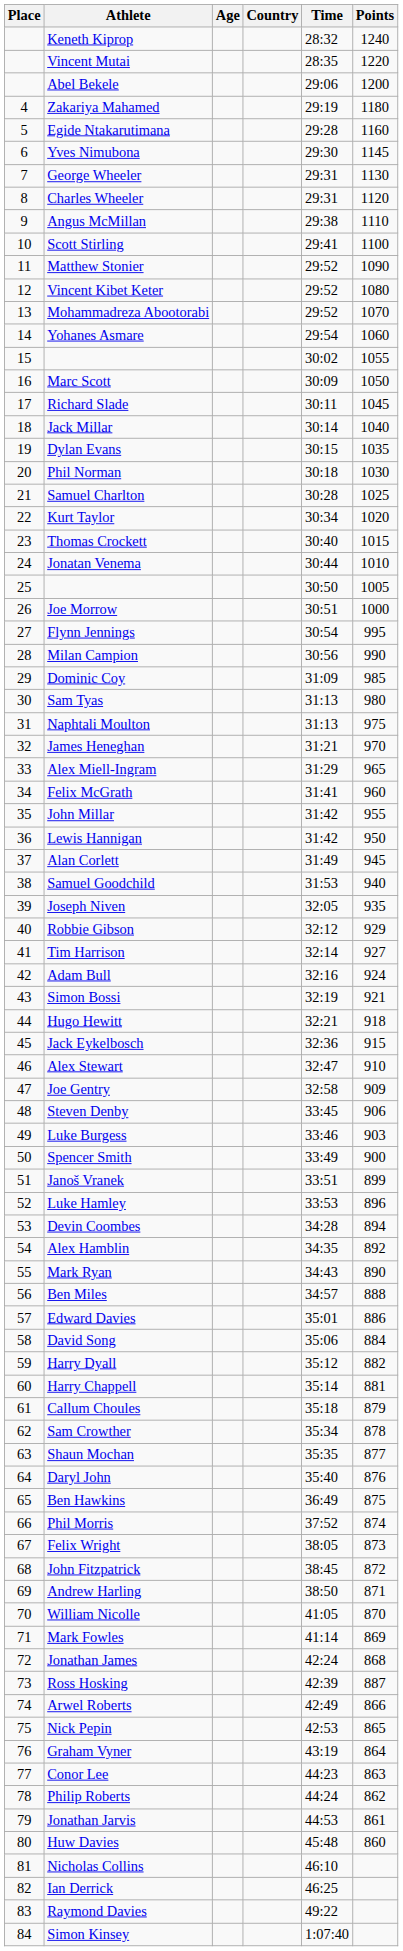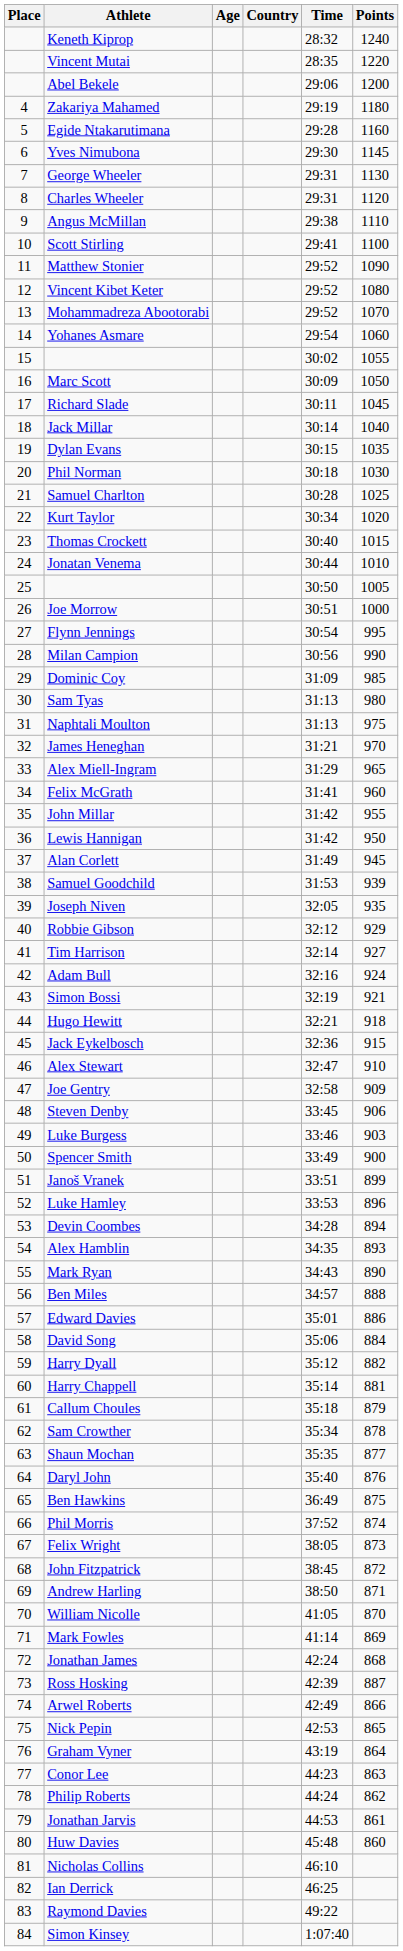 <table class="wikitable mw-datatable sortable">
 <tr>
 <th>Place</th>
 <th>Athlete</th>
 <th>Age</th>
 <th>Country</th>
 <th>Time</th>
 <th>Points</th>
 </tr>
 <tr>
 <td align=center></td>
 <td><a href='#'>Keneth Kiprop</a></td>
 <td></td>
 <td></td>
 <td>28:32</td>
 <td align=center>1240</td>
 </tr>
 <tr>
 <td align=center></td>
 <td><a href='#'>Vincent Mutai</a></td>
 <td></td>
 <td></td>
 <td>28:35</td>
 <td align=center>1220</td>
 </tr>
 <tr>
 <td align=center></td>
 <td><a href='#'>Abel Bekele</a></td>
 <td></td>
 <td></td>
 <td>29:06</td>
 <td align=center>1200</td>
 </tr>
 <tr>
 <td align=center>4</td>
 <td><a href='#'>Zakariya Mahamed</a></td>
 <td></td>
 <td></td>
 <td>29:19</td>
 <td align=center>1180</td>
 </tr>
 <tr>
 <td align=center>5</td>
 <td><a href='#'>Egide Ntakarutimana</a></td>
 <td></td>
 <td></td>
 <td>29:28</td>
 <td align=center>1160</td>
 </tr>
 <tr>
 <td align=center>6</td>
 <td><a href='#'>Yves Nimubona</a></td>
 <td></td>
 <td></td>
 <td>29:30</td>
 <td align=center>1145</td>
 </tr>
 <tr>
 <td align=center>7</td>
 <td><a href='#'>George Wheeler</a></td>
 <td></td>
 <td></td>
 <td>29:31</td>
 <td align=center>1130</td>
 </tr>
 <tr>
 <td align=center>8</td>
 <td><a href='#'>Charles Wheeler</a></td>
 <td></td>
 <td></td>
 <td>29:31</td>
 <td align=center>1120</td>
 </tr>
 <tr>
 <td align=center>9</td>
 <td><a href='#'>Angus McMillan</a></td>
 <td></td>
 <td></td>
 <td>29:38</td>
 <td align=center>1110</td>
 </tr>
 <tr>
 <td align=center>10</td>
 <td><a href='#'>Scott Stirling</a></td>
 <td></td>
 <td></td>
 <td>29:41</td>
 <td align=center>1100</td>
 </tr>
 <tr>
 <td align=center>11</td>
 <td><a href='#'>Matthew Stonier</a></td>
 <td></td>
 <td></td>
 <td>29:52</td>
 <td align=center>1090</td>
 </tr>
 <tr>
 <td align=center>12</td>
 <td><a href='#'>Vincent Kibet Keter</a></td>
 <td></td>
 <td></td>
 <td>29:52</td>
 <td align=center>1080</td>
 </tr>
 <tr>
 <td align=center>13</td>
 <td><a href='#'>Mohammadreza Abootorabi</a></td>
 <td></td>
 <td></td>
 <td>29:52</td>
 <td align=center>1070</td>
 </tr>
 <tr>
 <td align=center>14</td>
 <td><a href='#'>Yohanes Asmare</a></td>
 <td></td>
 <td></td>
 <td>29:54</td>
 <td align=center>1060</td>
 </tr>
 <tr>
 <td align=center>15</td>
 <td></td>
 <td></td>
 <td></td>
 <td>30:02</td>
 <td align=center>1055</td>
 </tr>
 <tr>
 <td align=center>16</td>
 <td><a href='#'>Marc Scott</a></td>
 <td></td>
 <td></td>
 <td>30:09</td>
 <td align=center>1050</td>
 </tr>
 <tr>
 <td align=center>17</td>
 <td><a href='#'>Richard Slade</a></td>
 <td></td>
 <td></td>
 <td>30:11</td>
 <td align=center>1045</td>
 </tr>
 <tr>
 <td align=center>18</td>
 <td><a href='#'>Jack Millar</a></td>
 <td></td>
 <td></td>
 <td>30:14</td>
 <td align=center>1040</td>
 </tr>
 <tr>
 <td align=center>19</td>
 <td><a href='#'>Dylan Evans</a></td>
 <td></td>
 <td></td>
 <td>30:15</td>
 <td align=center>1035</td>
 </tr>
 <tr>
 <td align=center>20</td>
 <td><a href='#'>Phil Norman</a></td>
 <td></td>
 <td></td>
 <td>30:18</td>
 <td align=center>1030</td>
 </tr>
 <tr>
 <td align=center>21</td>
 <td><a href='#'>Samuel Charlton</a></td>
 <td></td>
 <td></td>
 <td>30:28</td>
 <td align=center>1025</td>
 </tr>
 <tr>
 <td align=center>22</td>
 <td><a href='#'>Kurt Taylor</a></td>
 <td></td>
 <td></td>
 <td>30:34</td>
 <td align=center>1020</td>
 </tr>
 <tr>
 <td align=center>23</td>
 <td><a href='#'>Thomas Crockett</a></td>
 <td></td>
 <td></td>
 <td>30:40</td>
 <td align=center>1015</td>
 </tr>
 <tr>
 <td align=center>24</td>
 <td><a href='#'>Jonatan Venema</a></td>
 <td></td>
 <td></td>
 <td>30:44</td>
 <td align=center>1010</td>
 </tr>
 <tr>
 <td align=center>25</td>
 <td></td>
 <td></td>
 <td></td>
 <td>30:50</td>
 <td align=center>1005</td>
 </tr>
 <tr>
 <td align=center>26</td>
 <td><a href='#'>Joe Morrow</a></td>
 <td></td>
 <td></td>
 <td>30:51</td>
 <td align=center>1000</td>
 </tr>
 <tr>
 <td align=center>27</td>
 <td><a href='#'>Flynn Jennings</a></td>
 <td></td>
 <td></td>
 <td>30:54</td>
 <td align=center>995</td>
 </tr>
 <tr>
 <td align=center>28</td>
 <td><a href='#'>Milan Campion</a></td>
 <td></td>
 <td></td>
 <td>30:56</td>
 <td align=center>990</td>
 </tr>
 <tr>
 <td align=center>29</td>
 <td><a href='#'>Dominic Coy</a></td>
 <td></td>
 <td></td>
 <td>31:09</td>
 <td align=center>985</td>
 </tr>
 <tr>
 <td align=center>30</td>
 <td><a href='#'>Sam Tyas</a></td>
 <td></td>
 <td></td>
 <td>31:13</td>
 <td align=center>980</td>
 </tr>
 <tr>
 <td align=center>31</td>
 <td><a href='#'>Naphtali Moulton</a></td>
 <td></td>
 <td></td>
 <td>31:13</td>
 <td align=center>975</td>
 </tr>
 <tr>
 <td align=center>32</td>
 <td><a href='#'>James Heneghan</a></td>
 <td></td>
 <td></td>
 <td>31:21</td>
 <td align=center>970</td>
 </tr>
 <tr>
 <td align=center>33</td>
 <td><a href='#'>Alex Miell-Ingram</a></td>
 <td></td>
 <td></td>
 <td>31:29</td>
 <td align=center>965</td>
 </tr>
 <tr>
 <td align=center>34</td>
 <td><a href='#'>Felix McGrath</a></td>
 <td></td>
 <td></td>
 <td>31:41</td>
 <td align=center>960</td>
 </tr>
 <tr>
 <td align=center>35</td>
 <td><a href='#'>John Millar</a></td>
 <td></td>
 <td></td>
 <td>31:42</td>
 <td align=center>955</td>
 </tr>
 <tr>
 <td align=center>36</td>
 <td><a href='#'>Lewis Hannigan</a></td>
 <td></td>
 <td></td>
 <td>31:42</td>
 <td align=center>950</td>
 </tr>
 <tr>
 <td align=center>37</td>
 <td><a href='#'>Alan Corlett</a></td>
 <td></td>
 <td></td>
 <td>31:49</td>
 <td align=center>945</td>
 </tr>
 <tr>
 <td align=center>38</td>
 <td><a href='#'>Samuel Goodchild</a></td>
 <td></td>
 <td></td>
 <td>31:53</td>
-<td align=center>940</td>
+<td align=center>939</td>
 </tr>
 <tr>
 <td align=center>39</td>
 <td><a href='#'>Joseph Niven</a></td>
 <td></td>
 <td></td>
 <td>32:05</td>
 <td align=center>935</td>
 </tr>
 <tr>
 <td align=center>40</td>
 <td><a href='#'>Robbie Gibson</a></td>
 <td></td>
 <td></td>
 <td>32:12</td>
 <td align=center>929</td>
 </tr>
 <tr>
 <td align=center>41</td>
 <td><a href='#'>Tim Harrison</a></td>
 <td></td>
 <td></td>
 <td>32:14</td>
 <td align=center>927</td>
 </tr>
 <tr>
 <td align=center>42</td>
 <td><a href='#'>Adam Bull</a></td>
 <td></td>
 <td></td>
 <td>32:16</td>
 <td align=center>924</td>
 </tr>
 <tr>
 <td align=center>43</td>
 <td><a href='#'>Simon Bossi</a></td>
 <td></td>
 <td></td>
 <td>32:19</td>
 <td align=center>921</td>
 </tr>
 <tr>
 <td align=center>44</td>
 <td><a href='#'>Hugo Hewitt</a></td>
 <td></td>
 <td></td>
 <td>32:21</td>
 <td align=center>918</td>
 </tr>
 <tr>
 <td align=center>45</td>
 <td><a href='#'>Jack Eykelbosch</a></td>
 <td></td>
 <td></td>
 <td>32:36</td>
 <td align=center>915</td>
 </tr>
 <tr>
 <td align=center>46</td>
 <td><a href='#'>Alex Stewart</a></td>
 <td></td>
 <td></td>
 <td>32:47</td>
 <td align=center>910</td>
 </tr>
 <tr>
 <td align=center>47</td>
 <td><a href='#'>Joe Gentry</a></td>
 <td></td>
 <td></td>
 <td>32:58</td>
 <td align=center>909</td>
 </tr>
 <tr>
 <td align=center>48</td>
 <td><a href='#'>Steven Denby</a></td>
 <td></td>
 <td></td>
 <td>33:45</td>
 <td align=center>906</td>
 </tr>
 <tr>
 <td align=center>49</td>
 <td><a href='#'>Luke Burgess</a></td>
 <td></td>
 <td></td>
 <td>33:46</td>
 <td align=center>903</td>
 </tr>
 <tr>
 <td align=center>50</td>
 <td><a href='#'>Spencer Smith</a></td>
 <td></td>
 <td></td>
 <td>33:49</td>
 <td align=center>900</td>
 </tr>
 <tr>
 <td align=center>51</td>
 <td><a href='#'>Janoš Vranek</a></td>
 <td></td>
 <td></td>
 <td>33:51</td>
 <td align=center>899</td>
 </tr>
 <tr>
 <td align=center>52</td>
 <td><a href='#'>Luke Hamley</a></td>
 <td></td>
 <td></td>
 <td>33:53</td>
 <td align=center>896</td>
 </tr>
 <tr>
 <td align=center>53</td>
 <td><a href='#'>Devin Coombes</a></td>
 <td></td>
 <td></td>
 <td>34:28</td>
 <td align=center>894</td>
 </tr>
 <tr>
 <td align=center>54</td>
 <td><a href='#'>Alex Hamblin</a></td>
 <td></td>
 <td></td>
 <td>34:35</td>
-<td align=center>892</td>
+<td align=center>893</td>
 </tr>
 <tr>
 <td align=center>55</td>
 <td><a href='#'>Mark Ryan</a></td>
 <td></td>
 <td></td>
 <td>34:43</td>
 <td align=center>890</td>
 </tr>
 <tr>
 <td align=center>56</td>
 <td><a href='#'>Ben Miles</a></td>
 <td></td>
 <td></td>
 <td>34:57</td>
 <td align=center>888</td>
 </tr>
 <tr>
 <td align=center>57</td>
 <td><a href='#'>Edward Davies</a></td>
 <td></td>
 <td></td>
 <td>35:01</td>
 <td align=center>886</td>
 </tr>
 <tr>
 <td align=center>58</td>
 <td><a href='#'>David Song</a></td>
 <td></td>
 <td></td>
 <td>35:06</td>
 <td align=center>884</td>
 </tr>
 <tr>
 <td align=center>59</td>
 <td><a href='#'>Harry Dyall</a></td>
 <td></td>
 <td></td>
 <td>35:12</td>
 <td align=center>882</td>
 </tr>
 <tr>
 <td align=center>60</td>
 <td><a href='#'>Harry Chappell</a></td>
 <td></td>
 <td></td>
 <td>35:14</td>
 <td align=center>881</td>
 </tr>
 <tr>
 <td align=center>61</td>
 <td><a href='#'>Callum Choules</a></td>
 <td></td>
 <td></td>
 <td>35:18</td>
 <td align=center>879</td>
 </tr>
 <tr>
 <td align=center>62</td>
 <td><a href='#'>Sam Crowther</a></td>
 <td></td>
 <td></td>
 <td>35:34</td>
 <td align=center>878</td>
 </tr>
 <tr>
 <td align=center>63</td>
 <td><a href='#'>Shaun Mochan</a></td>
 <td></td>
 <td></td>
 <td>35:35</td>
 <td align=center>877</td>
 </tr>
 <tr>
 <td align=center>64</td>
 <td><a href='#'>Daryl John</a></td>
 <td></td>
 <td></td>
 <td>35:40</td>
 <td align=center>876</td>
 </tr>
 <tr>
 <td align=center>65</td>
 <td><a href='#'>Ben Hawkins</a></td>
 <td></td>
 <td></td>
 <td>36:49</td>
 <td align=center>875</td>
 </tr>
 <tr>
 <td align=center>66</td>
 <td><a href='#'>Phil Morris</a></td>
 <td></td>
 <td></td>
 <td>37:52</td>
 <td align=center>874</td>
 </tr>
 <tr>
 <td align=center>67</td>
 <td><a href='#'>Felix Wright</a></td>
 <td></td>
 <td></td>
 <td>38:05</td>
 <td align=center>873</td>
 </tr>
 <tr>
 <td align=center>68</td>
 <td><a href='#'>John Fitzpatrick</a></td>
 <td></td>
 <td></td>
 <td>38:45</td>
 <td align=center>872</td>
 </tr>
 <tr>
 <td align=center>69</td>
 <td><a href='#'>Andrew Harling</a></td>
 <td></td>
 <td></td>
 <td>38:50</td>
 <td align=center>871</td>
 </tr>
 <tr>
 <td align=center>70</td>
 <td><a href='#'>William Nicolle</a></td>
 <td></td>
 <td></td>
 <td>41:05</td>
 <td align=center>870</td>
 </tr>
 <tr>
 <td align=center>71</td>
 <td><a href='#'>Mark Fowles</a></td>
 <td></td>
 <td></td>
 <td>41:14</td>
 <td align=center>869</td>
 </tr>
 <tr>
 <td align=center>72</td>
 <td><a href='#'>Jonathan James</a></td>
 <td></td>
 <td></td>
 <td>42:24</td>
 <td align=center>868</td>
 </tr>
 <tr>
 <td align=center>73</td>
 <td><a href='#'>Ross Hosking</a></td>
 <td></td>
 <td></td>
 <td>42:39</td>
 <td align=center>887</td>
 </tr>
 <tr>
 <td align=center>74</td>
 <td><a href='#'>Arwel Roberts</a></td>
 <td></td>
 <td></td>
 <td>42:49</td>
 <td align=center>866</td>
 </tr>
 <tr>
 <td align=center>75</td>
 <td><a href='#'>Nick Pepin</a></td>
 <td></td>
 <td></td>
 <td>42:53</td>
 <td align=center>865</td>
 </tr>
 <tr>
 <td align=center>76</td>
 <td><a href='#'>Graham Vyner</a></td>
 <td></td>
 <td></td>
 <td>43:19</td>
 <td align=center>864</td>
 </tr>
 <tr>
 <td align=center>77</td>
 <td><a href='#'>Conor Lee</a></td>
 <td></td>
 <td></td>
 <td>44:23</td>
 <td align=center>863</td>
 </tr>
 <tr>
 <td align=center>78</td>
 <td><a href='#'>Philip Roberts</a></td>
 <td></td>
 <td></td>
 <td>44:24</td>
 <td align=center>862</td>
 </tr>
 <tr>
 <td align=center>79</td>
 <td><a href='#'>Jonathan Jarvis</a></td>
 <td></td>
 <td></td>
 <td>44:53</td>
 <td align=center>861</td>
 </tr>
 <tr>
 <td align=center>80</td>
 <td><a href='#'>Huw Davies</a></td>
 <td></td>
 <td></td>
 <td>45:48</td>
 <td align=center>860</td>
 </tr>
 <tr>
 <td align=center>81</td>
 <td><a href='#'>Nicholas Collins</a></td>
 <td></td>
 <td></td>
 <td>46:10</td>
 <td align=center></td>
 </tr>
 <tr>
 <td align=center>82</td>
 <td><a href='#'>Ian Derrick</a></td>
 <td></td>
 <td></td>
 <td>46:25</td>
 <td align=center></td>
 </tr>
 <tr>
 <td align=center>83</td>
 <td><a href='#'>Raymond Davies</a></td>
 <td></td>
 <td></td>
 <td>49:22</td>
 <td align=center></td>
 </tr>
 <tr>
 <td align=center>84</td>
 <td><a href='#'>Simon Kinsey</a></td>
 <td></td>
 <td></td>
 <td>1:07:40</td>
 <td align=center></td>
 </tr>
 </table>
